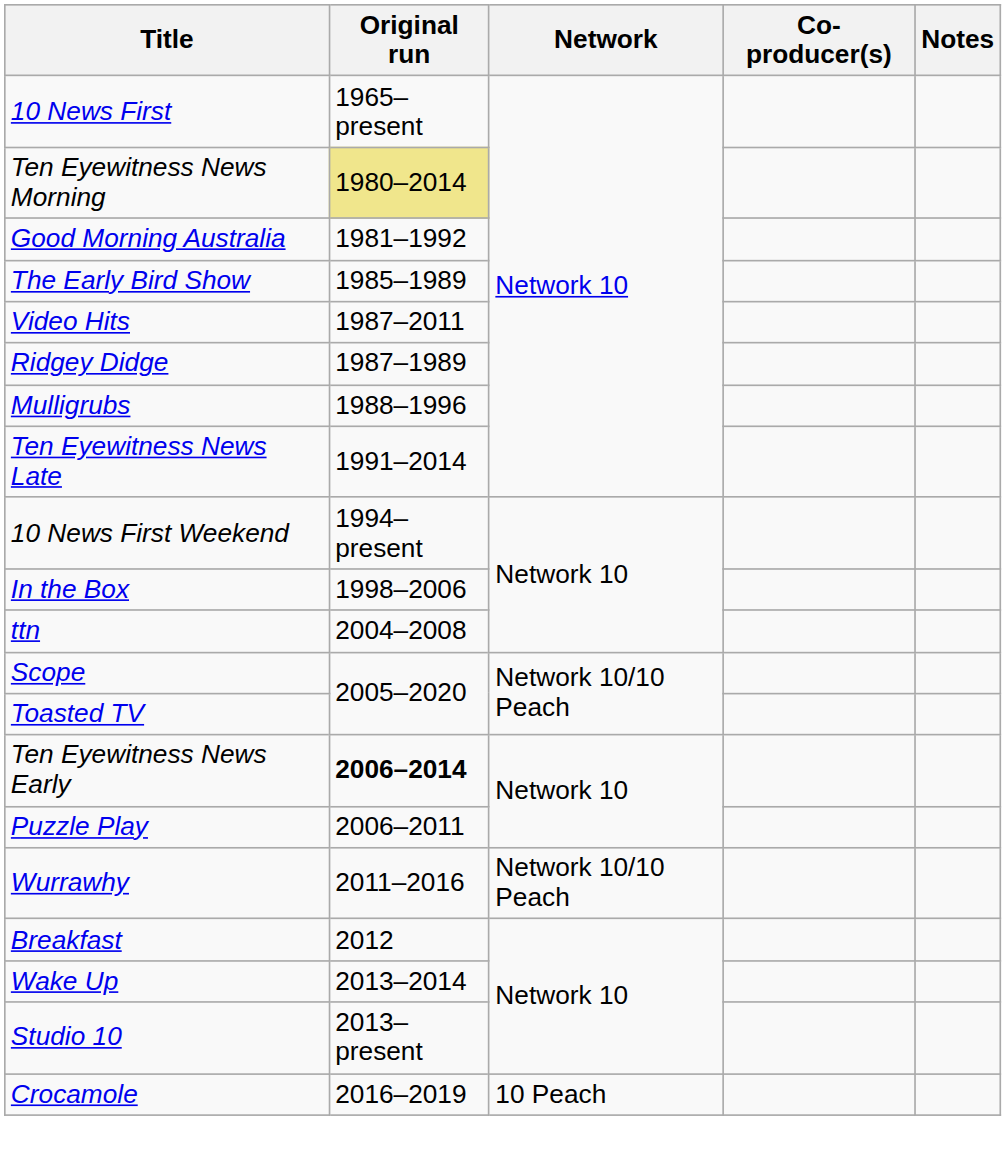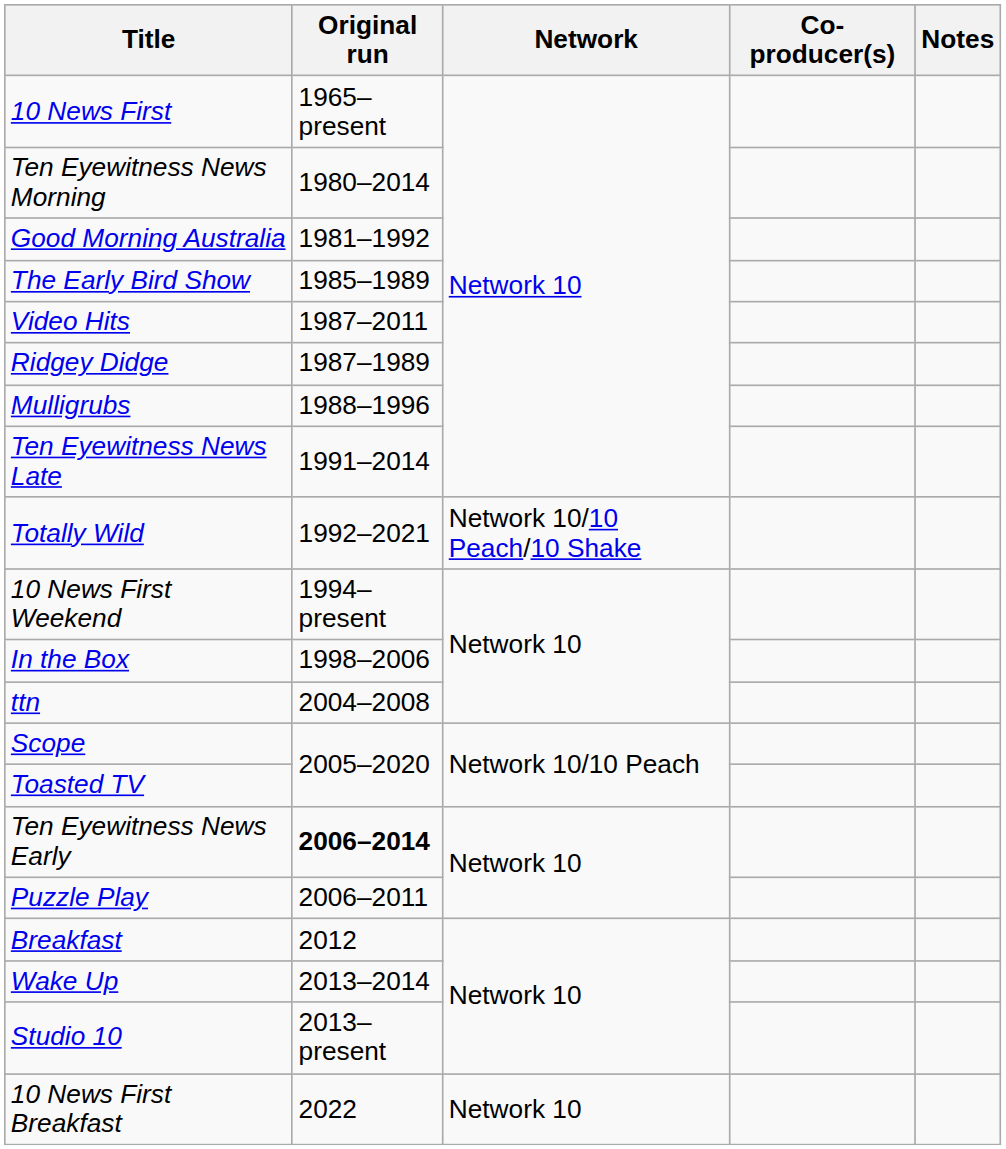 <table class="wikitable sortable">
 <tr>
 <th>Title</th>
 <th>Original run</th>
 <th>Network</th>
 <th>Co-producer(s)</th>
 <th>Notes</th>
 </tr>
 <tr>
 <td><em><a href='#'>10 News First</a></em></td>
 <td>1965–present</td>
 <td rowspan="8"><a href='#'>Network 10</a></td>
 <td></td>
 <td></td>
 </tr>
 <tr>
 <td><em>Ten Eyewitness News Morning</em></td>
-<td style="background: khaki;">1980–2014</td>
+<td>1980–2014</td>
 <td></td>
 <td></td>
 </tr>
 <tr>
 <td><em><a href='#'>Good Morning Australia</a></em></td>
 <td>1981–1992</td>
 <td></td>
 <td></td>
 </tr>
 <tr>
 <td><em><a href='#'>The Early Bird Show</a></em></td>
 <td>1985–1989</td>
 <td></td>
 <td></td>
 </tr>
 <tr>
 <td><em><a href='#'>Video Hits</a></em></td>
 <td>1987–2011</td>
 <td></td>
 <td></td>
 </tr>
 <tr>
 <td><em><a href='#'>Ridgey Didge</a></em></td>
 <td>1987–1989</td>
 <td></td>
 <td></td>
 </tr>
 <tr>
 <td><em><a href='#'>Mulligrubs</a></em></td>
 <td>1988–1996</td>
 <td></td>
 <td></td>
 </tr>
 <tr>
 <td><em><a href='#'>Ten Eyewitness News Late</a></em></td>
 <td>1991–2014</td>
+<td></td>
+<td></td>
+</tr>
+<tr>
+<td><em><a href='#'>Totally Wild</a></em></td>
+<td>1992–2021</td>
+<td>Network 10/<a href='#'>10 Peach</a>/<a href='#'>10 Shake</a></td>
 <td></td>
 <td></td>
 </tr>
 <tr>
 <td><em>10 News First Weekend</em></td>
 <td>1994–present</td>
 <td rowspan="3">Network 10</td>
 <td></td>
 <td></td>
 </tr>
 <tr>
 <td><em><a href='#'>In the Box</a></em></td>
 <td>1998–2006</td>
 <td></td>
 <td></td>
 </tr>
 <tr>
 <td><em><a href='#'>ttn</a></em></td>
 <td>2004–2008</td>
 <td></td>
 <td></td>
 </tr>
 <tr>
 <td><em><a href='#'>Scope</a></em></td>
 <td rowspan="2">2005–2020</td>
 <td rowspan="2">Network 10/10 Peach</td>
 <td></td>
 <td></td>
 </tr>
 <tr>
 <td><em><a href='#'>Toasted TV</a></em></td>
 <td></td>
 <td></td>
 </tr>
 <tr>
 <td><em>Ten Eyewitness News Early</em></td>
 <td><strong>2006–2014</strong></td>
 <td rowspan="2">Network 10</td>
 <td></td>
 <td></td>
 </tr>
 <tr>
 <td><em><a href='#'>Puzzle Play</a></em></td>
 <td>2006–2011</td>
 <td></td>
 <td></td>
 </tr>
 <tr>
-<td><em><a href='#'>Wurrawhy</a></em></td>
-<td>2011–2016</td>
-<td>Network 10/10 Peach</td>
-<td></td>
-<td></td>
-</tr>
-<tr>
 <td><em><a href='#'>Breakfast</a></em></td>
 <td>2012</td>
 <td rowspan="3">Network 10</td>
 <td></td>
 <td></td>
 </tr>
 <tr>
 <td><em><a href='#'>Wake Up</a></em></td>
 <td>2013–2014</td>
 <td></td>
 <td></td>
 </tr>
 <tr>
 <td><em><a href='#'>Studio 10</a></em></td>
 <td>2013–present</td>
 <td></td>
 <td></td>
 </tr>
 <tr>
-<td><em><a href='#'>Crocamole</a></em></td>
-<td>2016–2019</td>
-<td>10 Peach</td>
+<td><em>10 News First Breakfast</em></td>
+<td>2022</td>
+<td>Network 10</td>
 <td></td>
 <td></td>
 </tr>
 </table>
